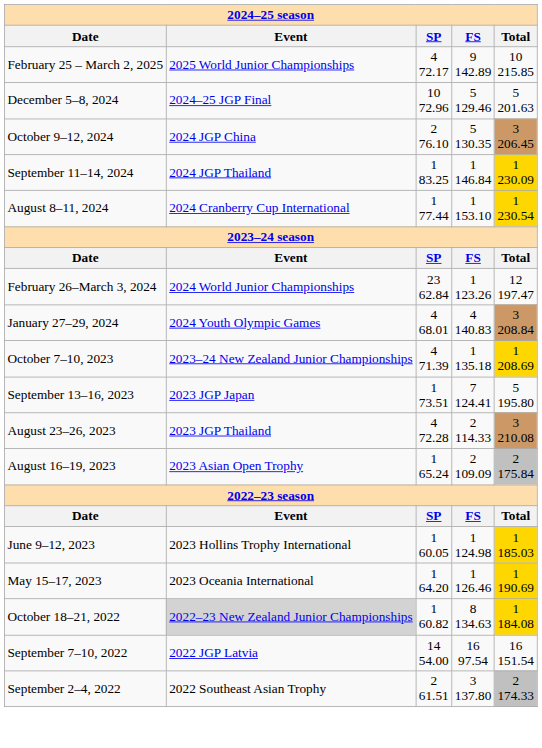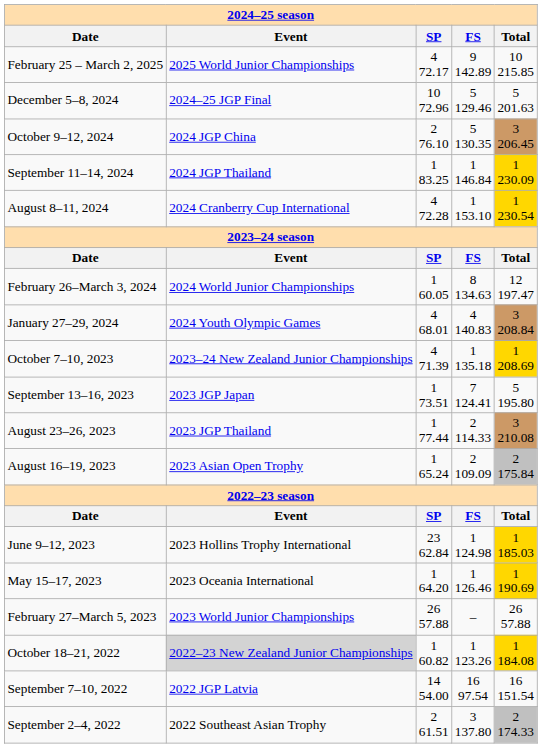 <table class="wikitable">
 <tr>
 <th colspan="5" style="background: #ffdead; text-align:center;"><strong><a href='#'>2024–25 season</a></strong></th>
 </tr>
 <tr>
 <th>Date</th>
 <th>Event</th>
 <th><a href='#'>SP</a></th>
 <th><a href='#'>FS</a></th>
 <th>Total</th>
 </tr>
 <tr>
 <td>February 25 – March 2, 2025</td>
 <td><a href='#'>2025 World Junior Championships</a></td>
 <td align=center>4 <br> 72.17</td>
 <td align=center>9 <br> 142.89</td>
 <td align=center>10 <br> 215.85</td>
 </tr>
 <tr>
 <td>December 5–8, 2024</td>
 <td><a href='#'>2024–25 JGP Final</a></td>
 <td align=center>10 <br> 72.96</td>
 <td align=center>5 <br> 129.46</td>
 <td align=center>5 <br> 201.63</td>
 </tr>
 <tr>
 <td>October 9–12, 2024</td>
 <td><a href='#'>2024 JGP China</a></td>
 <td align=center>2 <br> 76.10</td>
 <td align=center>5 <br> 130.35</td>
 <td align=center bgcolor=cc9966>3 <br> 206.45</td>
 </tr>
 <tr>
 <td>September 11–14, 2024</td>
 <td><a href='#'>2024 JGP Thailand</a></td>
 <td align=center>1 <br> 83.25</td>
 <td align=center>1 <br> 146.84</td>
 <td align=center bgcolor=gold>1 <br> 230.09</td>
 </tr>
 <tr>
 <td>August 8–11, 2024</td>
 <td><a href='#'>2024 Cranberry Cup International</a></td>
-<td align=center>1 <br> 77.44</td>
+<td align=center>4 <br> 72.28</td>
 <td align=center>1 <br> 153.10</td>
 <td align=center bgcolor=gold>1 <br> 230.54</td>
 </tr>
 <tr>
 <th colspan="5" style="background: #ffdead; text-align:center;"><strong><a href='#'>2023–24 season</a></strong></th>
 </tr>
 <tr>
 <th>Date</th>
 <th>Event</th>
 <th><a href='#'>SP</a></th>
 <th><a href='#'>FS</a></th>
 <th>Total</th>
 </tr>
 <tr>
 <td>February 26–March 3, 2024</td>
 <td><a href='#'>2024 World Junior Championships</a></td>
-<td align=center>23 <br> 62.84</td>
-<td align=center>1 <br> 123.26</td>
+<td align=center>1 <br> 60.05</td>
+<td align=center>8 <br> 134.63</td>
 <td align=center>12 <br> 197.47</td>
 </tr>
 <tr>
 <td>January 27–29, 2024</td>
 <td><a href='#'>2024 Youth Olympic Games</a></td>
 <td align=center>4 <br> 68.01</td>
 <td align=center>4 <br> 140.83</td>
 <td align=center bgcolor=cc9966>3 <br> 208.84</td>
 </tr>
 <tr>
 <td>October 7–10, 2023</td>
 <td><a href='#'>2023–24 New Zealand Junior Championships</a></td>
 <td align=center>4 <br> 71.39</td>
 <td align=center>1 <br> 135.18</td>
 <td align=center bgcolor=gold>1 <br> 208.69</td>
 </tr>
 <tr>
 <td>September 13–16, 2023</td>
 <td><a href='#'>2023 JGP Japan</a></td>
 <td align=center>1 <br> 73.51</td>
 <td align=center>7 <br> 124.41</td>
 <td align=center>5 <br> 195.80</td>
 </tr>
 <tr>
 <td>August 23–26, 2023</td>
 <td><a href='#'>2023 JGP Thailand</a></td>
-<td align=center>4 <br> 72.28</td>
+<td align=center>1 <br> 77.44</td>
 <td align=center>2 <br> 114.33</td>
 <td align=center bgcolor=cc9966>3 <br> 210.08</td>
 </tr>
 <tr>
 <td>August 16–19, 2023</td>
 <td><a href='#'>2023 Asian Open Trophy</a></td>
 <td align=center>1 <br> 65.24</td>
 <td align=center>2 <br> 109.09</td>
 <td align=center bgcolor=silver>2 <br> 175.84</td>
 </tr>
 <tr>
 <th colspan="5" style="background: #ffdead; text-align:center;"><strong><a href='#'>2022–23 season</a></strong></th>
 </tr>
 <tr>
 <th>Date</th>
 <th>Event</th>
 <th><a href='#'>SP</a></th>
 <th><a href='#'>FS</a></th>
 <th>Total</th>
 </tr>
 <tr>
 <td>June 9–12, 2023</td>
 <td>2023 Hollins Trophy International</td>
-<td align=center>1 <br> 60.05</td>
+<td align=center>23 <br> 62.84</td>
 <td align=center>1 <br> 124.98</td>
 <td align=center bgcolor=gold>1 <br> 185.03</td>
 </tr>
 <tr>
 <td>May 15–17, 2023</td>
 <td>2023 Oceania International</td>
 <td align=center>1 <br> 64.20</td>
 <td align=center>1 <br> 126.46</td>
 <td align=center bgcolor=gold>1 <br> 190.69</td>
 </tr>
 <tr>
+<td>February 27–March 5, 2023</td>
+<td><a href='#'>2023 World Junior Championships</a></td>
+<td align=center>26 <br> 57.88</td>
+<td align=center>–</td>
+<td align=center>26 <br> 57.88</td>
+</tr>
+<tr>
 <td>October 18–21, 2022</td>
 <td style="background: lightgrey;"><a href='#'>2022–23 New Zealand Junior Championships</a></td>
 <td align=center>1 <br>	60.82</td>
-<td align=center>8 <br> 134.63</td>
+<td align=center>1 <br> 123.26</td>
 <td align=center bgcolor=gold>1 <br> 184.08</td>
 </tr>
 <tr>
 <td>September 7–10, 2022</td>
 <td><a href='#'>2022 JGP Latvia</a></td>
 <td align=center>14 <br> 54.00</td>
 <td align=center>16 <br> 97.54</td>
 <td align=center>16 <br> 151.54</td>
 </tr>
 <tr>
 <td>September 2–4, 2022</td>
 <td>2022 Southeast Asian Trophy</td>
 <td align=center>2 <br> 61.51</td>
 <td align=center>3 <br> 137.80</td>
 <td align=center bgcolor=silver>2 <br> 174.33</td>
 </tr>
 </table>
